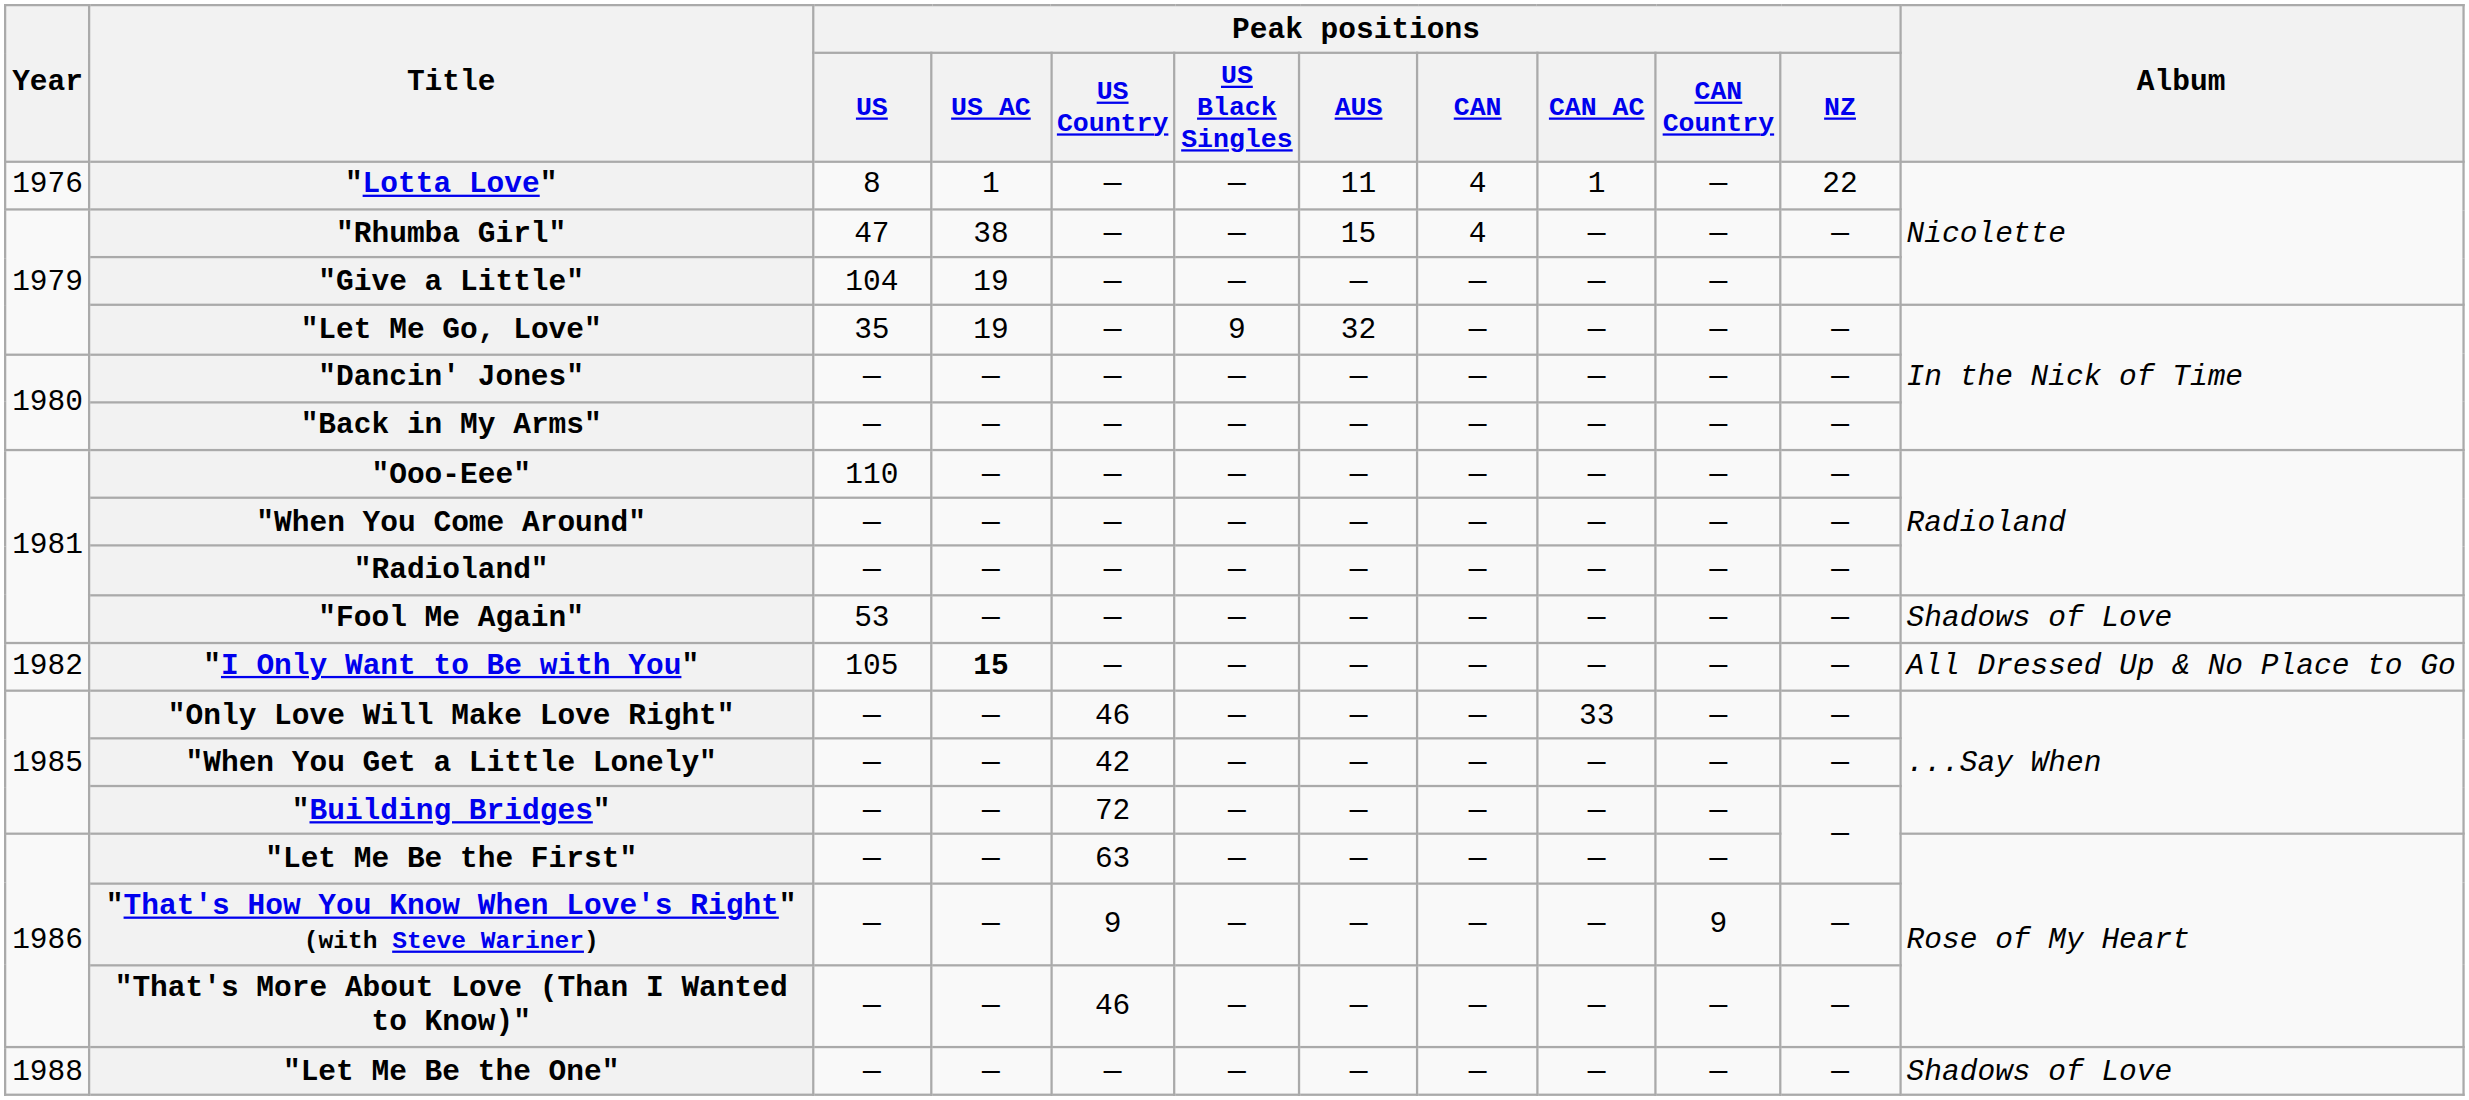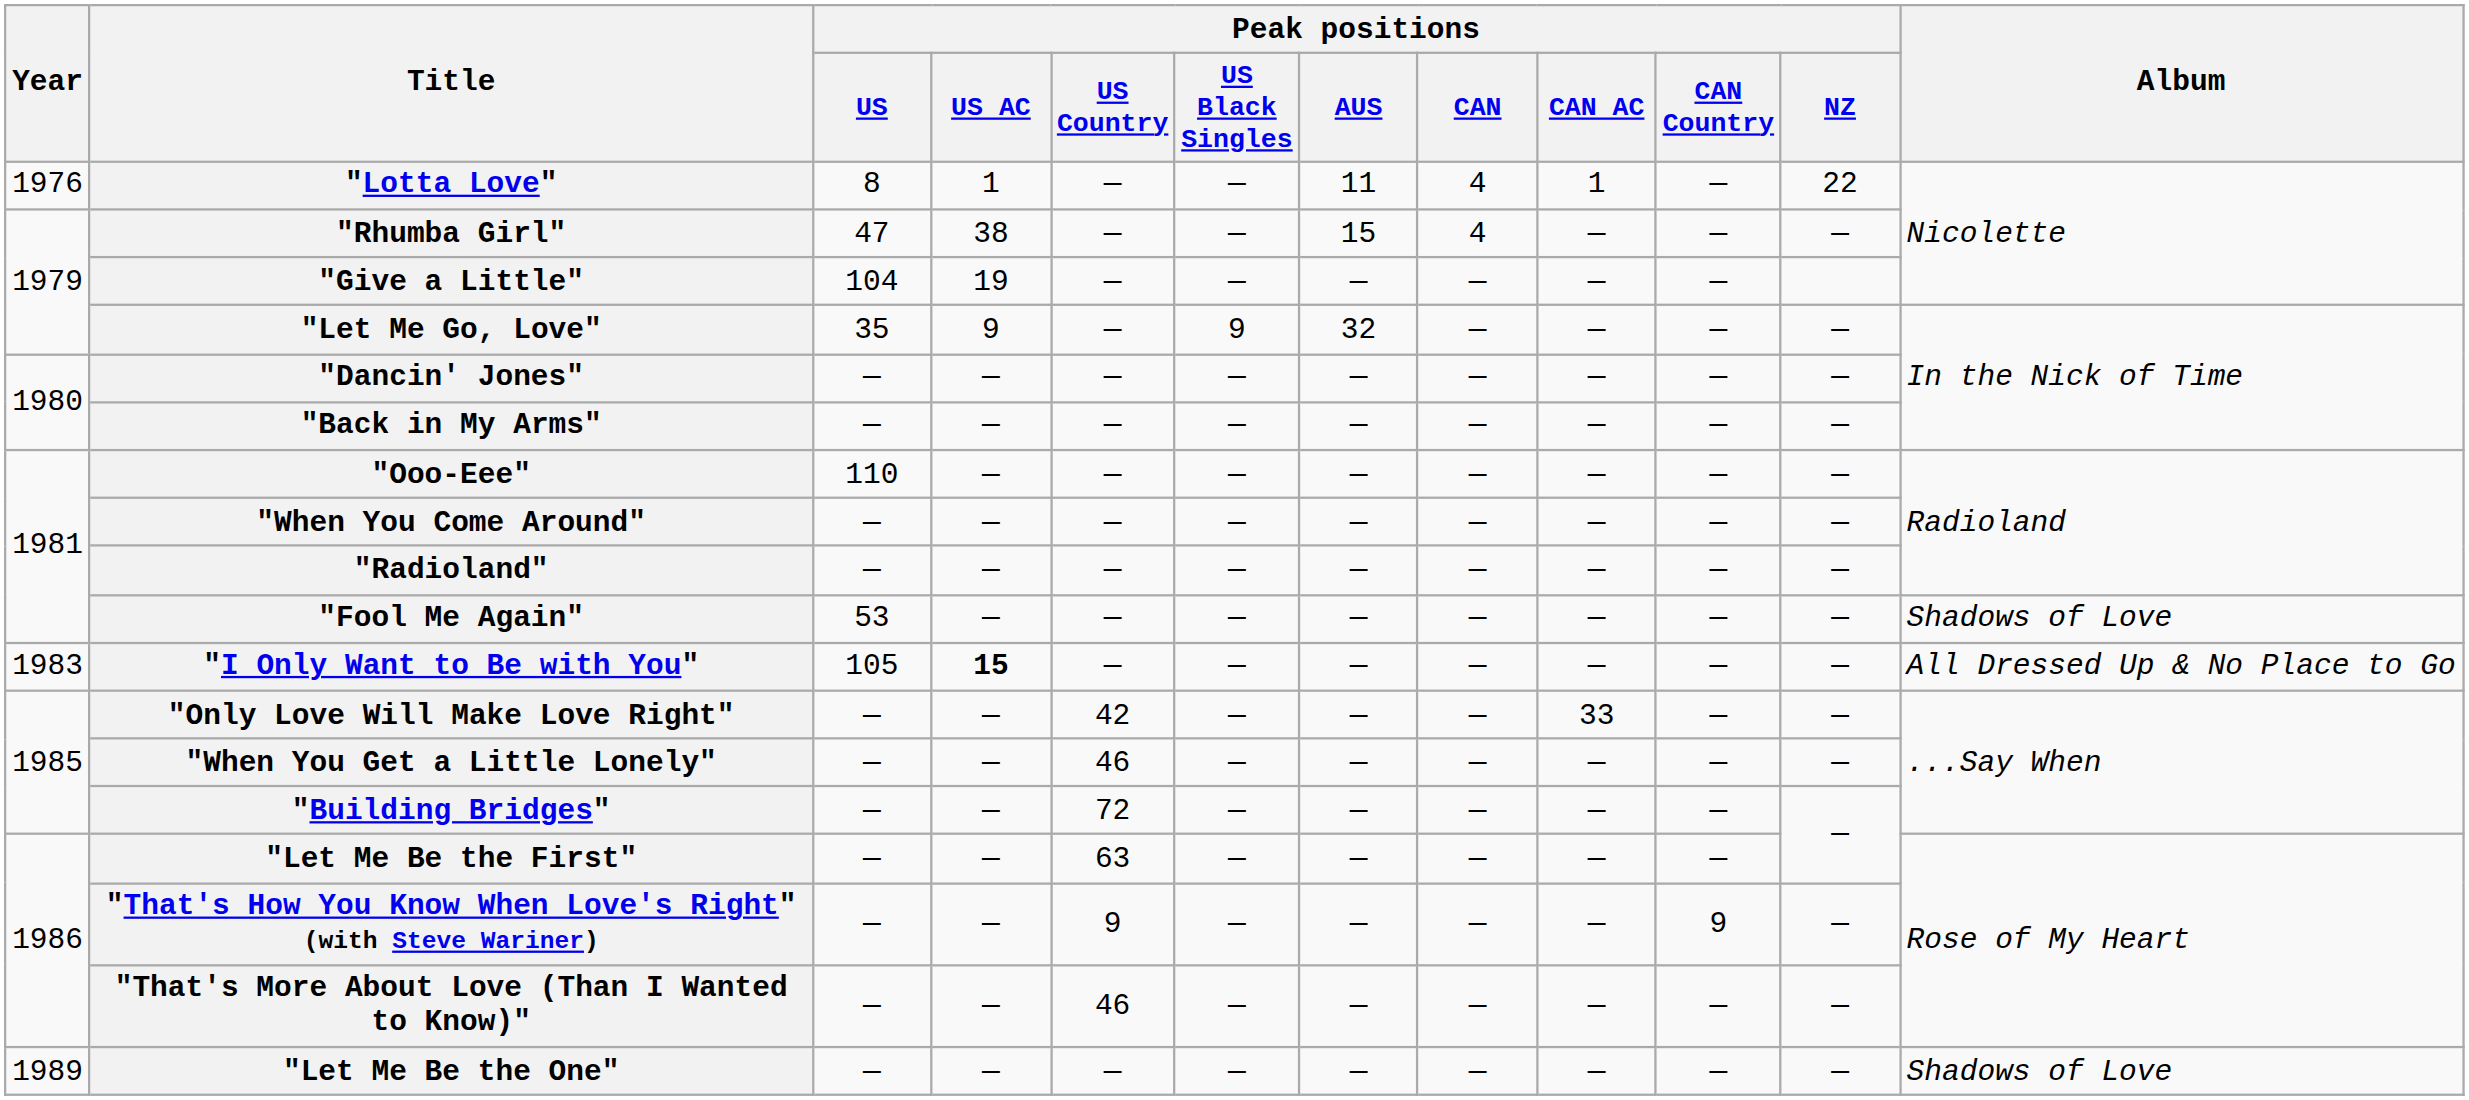 <table class="wikitable plainrowheaders" style=text-align:center;>
 <tr>
 <th scope="col" rowspan="2">Year</th>
 <th scope="col" rowspan="2" style="width:24em;">Title</th>
 <th scope="col" colspan="9">Peak positions</th>
 <th scope="col" rowspan="2">Album</th>
 </tr>
 <tr>
 <th style="width:4em;font-size:90%;"><a href='#'>US</a><br></th>
 <th style="width:4em;font-size:90%;"><a href='#'>US AC</a><br></th>
 <th style="width:4em;font-size:90%;"><a href='#'>US Country</a><br></th>
 <th style="width:4em;font-size:90%;"><a href='#'>US Black Singles</a><br></th>
 <th style="width:4em;font-size:90%;"><a href='#'>AUS</a><br></th>
 <th style="width:4em;font-size:90%;"><a href='#'>CAN</a></th>
 <th style="width:4em;font-size:90%;"><a href='#'>CAN AC</a></th>
 <th style="width:4em;font-size:90%;"><a href='#'>CAN Country</a></th>
 <th style="width:4em;font-size:90%;"><a href='#'>NZ</a><br></th>
 </tr>
 <tr>
 <td>1976</td>
 <th scope="row">"<a href='#'>Lotta Love</a>"</th>
 <td>8</td>
 <td>1</td>
 <td>—</td>
 <td>—</td>
 <td>11</td>
 <td>4</td>
 <td>1</td>
 <td>—</td>
 <td>22</td>
 <td style="text-align:left;" rowspan="3"><em>Nicolette</em></td>
 </tr>
 <tr>
 <td rowspan="3">1979</td>
 <th scope="row">"Rhumba Girl"</th>
 <td>47</td>
 <td>38</td>
 <td>—</td>
 <td>—</td>
 <td>15</td>
 <td>4</td>
 <td>—</td>
 <td>—</td>
 <td>—</td>
 </tr>
 <tr>
 <th scope="row">"Give a Little"</th>
 <td>104</td>
 <td>19</td>
 <td>—</td>
 <td>—</td>
 <td>—</td>
 <td>—</td>
 <td>—</td>
 <td>—</td>
 </tr>
 <tr>
 <th scope="row">"Let Me Go, Love"</th>
 <td>35</td>
-<td>19</td>
+<td>9</td>
 <td>—</td>
 <td>9</td>
 <td>32</td>
 <td>—</td>
 <td>—</td>
 <td>—</td>
 <td>—</td>
 <td style="text-align:left;" rowspan="3"><em>In the Nick of Time</em></td>
 </tr>
 <tr>
 <td rowspan="2">1980</td>
 <th scope="row">"Dancin' Jones"</th>
 <td>—</td>
 <td>—</td>
 <td>—</td>
 <td>—</td>
 <td>—</td>
 <td>—</td>
 <td>—</td>
 <td>—</td>
 <td>—</td>
 </tr>
 <tr>
 <th scope="row">"Back in My Arms"</th>
 <td>—</td>
 <td>—</td>
 <td>—</td>
 <td>—</td>
 <td>—</td>
 <td>—</td>
 <td>—</td>
 <td>—</td>
 <td>—</td>
 </tr>
 <tr>
 <td rowspan="4">1981</td>
 <th scope="row">"Ooo-Eee"</th>
 <td>110</td>
 <td>—</td>
 <td>—</td>
 <td>—</td>
 <td>—</td>
 <td>—</td>
 <td>—</td>
 <td>—</td>
 <td>—</td>
 <td style="text-align:left;" rowspan="3"><em>Radioland</em></td>
 </tr>
 <tr>
 <th scope="row">"When You Come Around"</th>
 <td>—</td>
 <td>—</td>
 <td>—</td>
 <td>—</td>
 <td>—</td>
 <td>—</td>
 <td>—</td>
 <td>—</td>
 <td>—</td>
 </tr>
 <tr>
 <th scope="row">"Radioland"</th>
 <td>—</td>
 <td>—</td>
 <td>—</td>
 <td>—</td>
 <td>—</td>
 <td>—</td>
 <td>—</td>
 <td>—</td>
 <td>—</td>
 </tr>
 <tr>
 <th scope="row">"Fool Me Again"</th>
 <td>53</td>
 <td>—</td>
 <td>—</td>
 <td>—</td>
 <td>—</td>
 <td>—</td>
 <td>—</td>
 <td>—</td>
 <td>—</td>
 <td style="text-align:left;"><em>Shadows of Love</em></td>
 </tr>
 <tr>
-<td>1982</td>
+<td>1983</td>
 <th scope="row">"<a href='#'>I Only Want to Be with You</a>"</th>
 <td>105</td>
 <td><strong>15</strong></td>
 <td>—</td>
 <td>—</td>
 <td>—</td>
 <td>—</td>
 <td>—</td>
 <td>—</td>
 <td>—</td>
 <td style="text-align:left;"><em>All Dressed Up & No Place to Go</em></td>
 </tr>
 <tr>
 <td rowspan="3">1985</td>
 <th scope="row">"Only Love Will Make Love Right"</th>
 <td>—</td>
 <td>—</td>
-<td>46</td>
+<td>42</td>
 <td>—</td>
 <td>—</td>
 <td>—</td>
 <td>33</td>
 <td>—</td>
 <td>—</td>
 <td style="text-align:left;" rowspan="3"><em>...Say When</em></td>
 </tr>
 <tr>
 <th scope="row">"When You Get a Little Lonely"</th>
 <td>—</td>
 <td>—</td>
-<td>42</td>
+<td>46</td>
 <td>—</td>
 <td>—</td>
 <td>—</td>
 <td>—</td>
 <td>—</td>
 <td>—</td>
 </tr>
 <tr>
 <th scope="row">"<a href='#'>Building Bridges</a>"</th>
 <td>—</td>
 <td>—</td>
 <td>72</td>
 <td>—</td>
 <td>—</td>
 <td>—</td>
 <td>—</td>
 <td>—</td>
 <td rowspan="2">—</td>
 </tr>
 <tr>
 <td rowspan="3">1986</td>
 <th scope="row">"Let Me Be the First"</th>
 <td>—</td>
 <td>—</td>
 <td>63</td>
 <td>—</td>
 <td>—</td>
 <td>—</td>
 <td>—</td>
 <td>—</td>
 <td style="text-align:left;" rowspan="3"><em>Rose of My Heart</em></td>
 </tr>
 <tr>
 <th scope="row">"<a href='#'>That's How You Know When Love's Right</a>"<br><small>(with <a href='#'>Steve Wariner</a>)</small></th>
 <td>—</td>
 <td>—</td>
 <td>9</td>
 <td>—</td>
 <td>—</td>
 <td>—</td>
 <td>—</td>
 <td>9</td>
 <td>—</td>
 </tr>
 <tr>
 <th scope="row">"That's More About Love (Than I Wanted to Know)"</th>
 <td>—</td>
 <td>—</td>
 <td>46</td>
 <td>—</td>
 <td>—</td>
 <td>—</td>
 <td>—</td>
 <td>—</td>
 <td>—</td>
 </tr>
 <tr>
-<td>1988</td>
+<td>1989</td>
 <th scope="row">"Let Me Be the One"</th>
 <td>—</td>
 <td>—</td>
 <td>—</td>
 <td>—</td>
 <td>—</td>
 <td>—</td>
 <td>—</td>
 <td>—</td>
 <td>—</td>
 <td style="text-align:left;"><em>Shadows of Love</em></td>
 </tr>
 </table>
